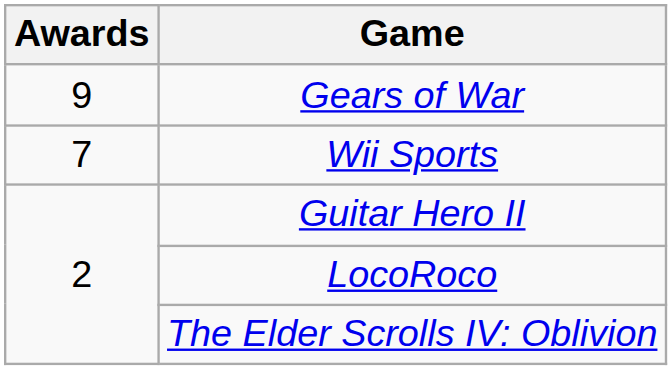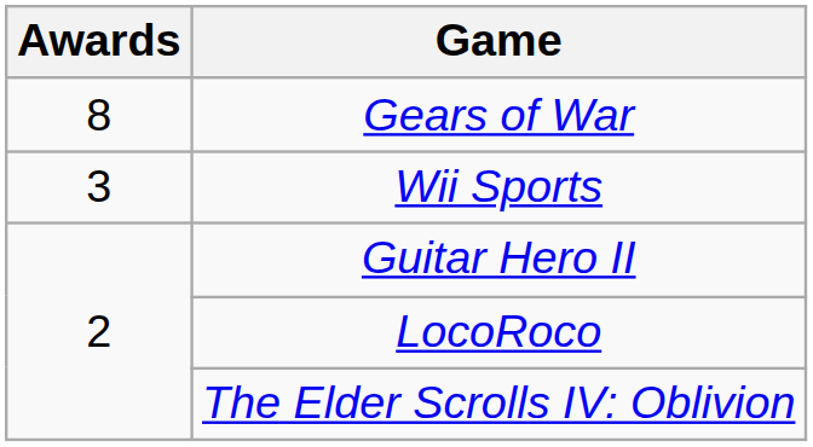 <table class="wikitable floatleft" rowspan="2" style="text-align:center;" background: #f6e39c;>
 <tr>
 <th scope="col">Awards</th>
 <th scope="col">Game</th>
 </tr>
 <tr>
-<td>9</td>
+<td>8</td>
 <td><em><a href='#'>Gears of War</a></em></td>
 </tr>
 <tr>
-<td>7</td>
+<td>3</td>
 <td><em><a href='#'>Wii Sports</a></em></td>
 </tr>
 <tr>
 <td rowspan=3>2</td>
 <td><em><a href='#'>Guitar Hero II</a></em></td>
 </tr>
 <tr>
 <td><em><a href='#'>LocoRoco</a></em></td>
 </tr>
 <tr>
 <td><em><a href='#'>The Elder Scrolls IV: Oblivion</a></em></td>
 </tr>
 </table>
